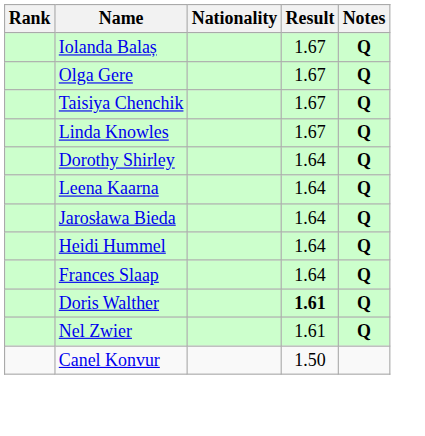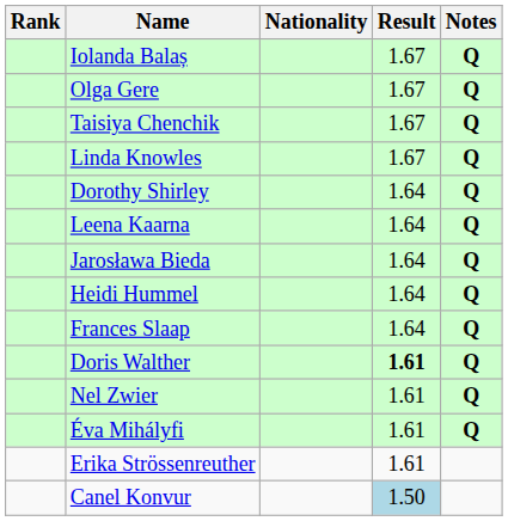 <table class="wikitable sortable" style="text-align:center">
 <tr>
 <th>Rank</th>
 <th>Name</th>
 <th>Nationality</th>
 <th>Result</th>
 <th>Notes</th>
 </tr>
 <tr bgcolor=ccffcc>
 <td></td>
 <td align=left><a href='#'>Iolanda Balaș</a></td>
 <td align=left></td>
 <td>1.67</td>
 <td><strong>Q</strong></td>
 </tr>
 <tr bgcolor=ccffcc>
 <td></td>
 <td align=left><a href='#'>Olga Gere</a></td>
 <td align=left></td>
 <td>1.67</td>
 <td><strong>Q</strong></td>
 </tr>
 <tr bgcolor=ccffcc>
 <td></td>
 <td align=left><a href='#'>Taisiya Chenchik</a></td>
 <td align=left></td>
 <td>1.67</td>
 <td><strong>Q</strong></td>
 </tr>
 <tr bgcolor=ccffcc>
 <td></td>
 <td align=left><a href='#'>Linda Knowles</a></td>
 <td align=left></td>
 <td>1.67</td>
 <td><strong>Q</strong></td>
 </tr>
 <tr bgcolor=ccffcc>
 <td></td>
 <td align=left><a href='#'>Dorothy Shirley</a></td>
 <td align=left></td>
 <td>1.64</td>
 <td><strong>Q</strong></td>
 </tr>
 <tr bgcolor=ccffcc>
 <td></td>
 <td align=left><a href='#'>Leena Kaarna</a></td>
 <td align=left></td>
 <td>1.64</td>
 <td><strong>Q</strong></td>
 </tr>
 <tr bgcolor=ccffcc>
 <td></td>
 <td align=left><a href='#'>Jarosława Bieda</a></td>
 <td align=left></td>
 <td>1.64</td>
 <td><strong>Q</strong></td>
 </tr>
 <tr bgcolor=ccffcc>
 <td></td>
 <td align=left><a href='#'>Heidi Hummel</a></td>
 <td align=left></td>
 <td>1.64</td>
 <td><strong>Q</strong></td>
 </tr>
 <tr bgcolor=ccffcc>
 <td></td>
 <td align=left><a href='#'>Frances Slaap</a></td>
 <td align=left></td>
 <td>1.64</td>
 <td><strong>Q</strong></td>
 </tr>
 <tr bgcolor=ccffcc>
 <td></td>
 <td align=left><a href='#'>Doris Walther</a></td>
 <td align=left></td>
 <td><strong>1.61</strong></td>
 <td><strong>Q</strong></td>
 </tr>
 <tr bgcolor=ccffcc>
 <td></td>
 <td align=left><a href='#'>Nel Zwier</a></td>
 <td align=left></td>
 <td>1.61</td>
 <td><strong>Q</strong></td>
 </tr>
+<tr bgcolor=ccffcc>
+<td></td>
+<td align=left><a href='#'>Éva Mihályfi</a></td>
+<td align=left></td>
+<td>1.61</td>
+<td><strong>Q</strong></td>
+</tr>
+<tr>
+<td></td>
+<td align=left><a href='#'>Erika Strössenreuther</a></td>
+<td align=left></td>
+<td>1.61</td>
+<td></td>
+</tr>
 <tr>
 <td></td>
 <td align=left><a href='#'>Canel Konvur</a></td>
 <td align=left></td>
-<td>1.50</td>
+<td style="background: lightblue;">1.50</td>
 <td></td>
 </tr>
 </table>
